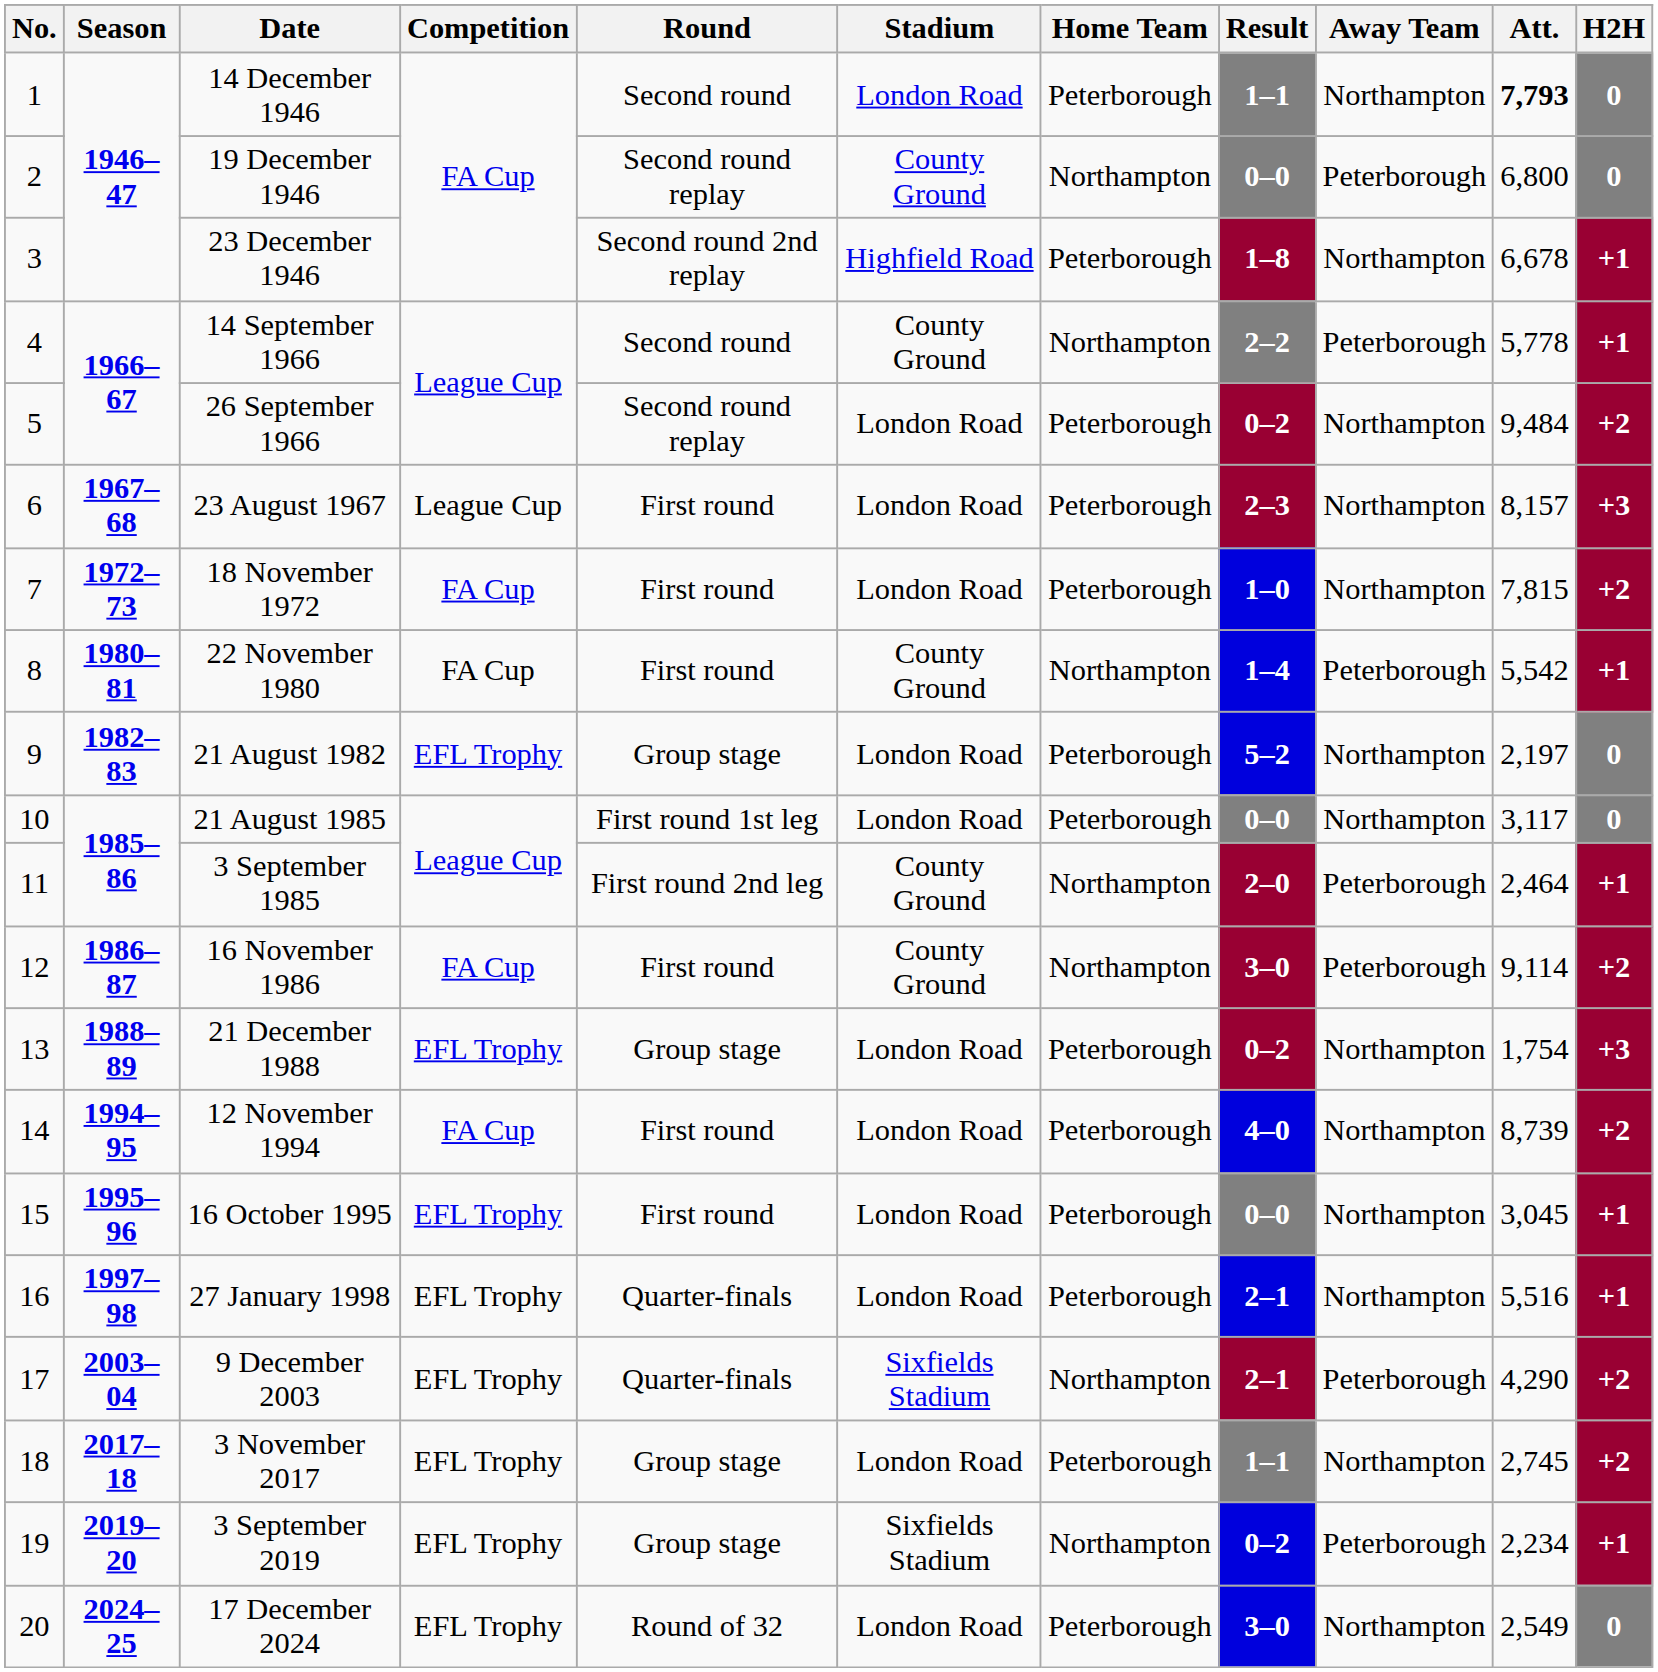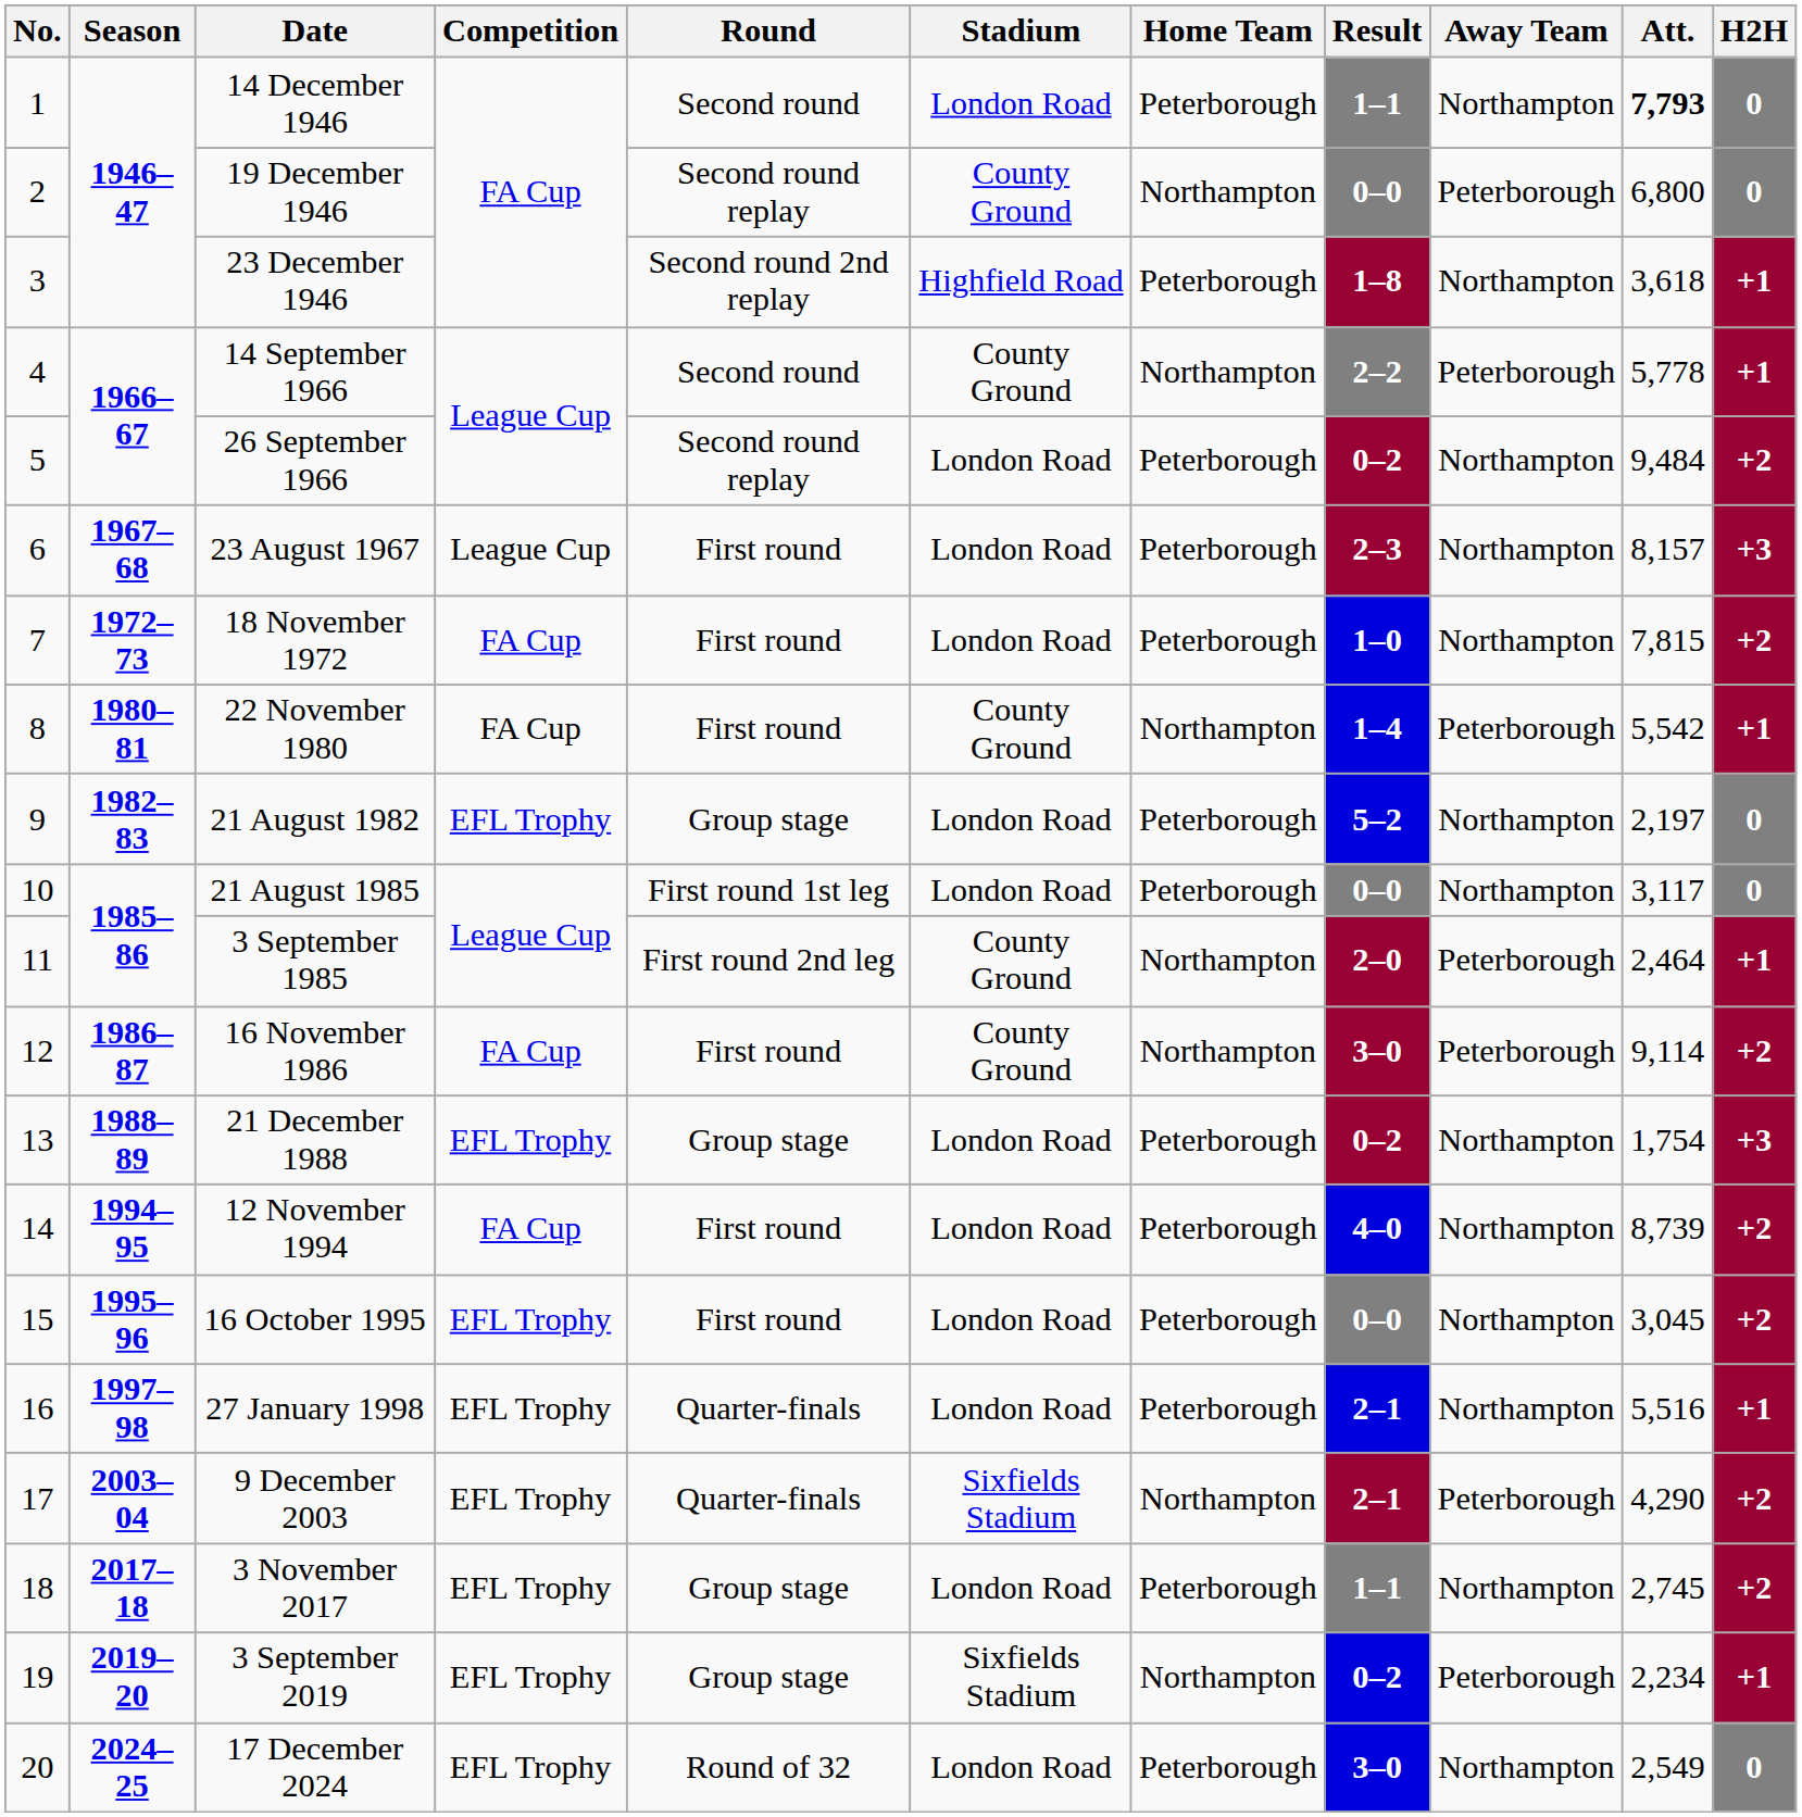 <table class="wikitable" style="text-align: center;">
 <tr>
 <th>No.</th>
 <th>Season</th>
 <th>Date</th>
 <th>Competition</th>
 <th>Round</th>
 <th>Stadium</th>
 <th>Home Team</th>
 <th>Result</th>
 <th>Away Team</th>
 <th>Att.</th>
 <th>H2H</th>
 </tr>
 <tr>
 <td>1</td>
 <td rowspan=3><strong><a href='#'>1946–47</a></strong></td>
 <td>14 December 1946</td>
 <td rowspan=3><a href='#'>FA Cup</a></td>
 <td>Second round</td>
 <td><a href='#'>London Road</a></td>
 <td>Peterborough</td>
 <td style="background:#808080;color:white;"><strong>1–1</strong></td>
 <td>Northampton</td>
 <td><strong>7,793</strong></td>
 <td style="background:#808080;color:white;"><strong>0</strong></td>
 </tr>
 <tr>
 <td>2</td>
 <td>19 December 1946</td>
 <td>Second round replay</td>
 <td><a href='#'>County Ground</a></td>
 <td>Northampton</td>
 <td style="background:#808080;color:white;"><strong>0–0</strong></td>
 <td>Peterborough</td>
 <td>6,800</td>
 <td style="background:#808080;color:white;"><strong>0</strong></td>
 </tr>
 <tr>
 <td>3</td>
 <td>23 December 1946</td>
 <td>Second round 2nd replay</td>
 <td><a href='#'>Highfield Road</a></td>
 <td>Peterborough</td>
 <td style="background:#990033;color:white;"><strong>1–8</strong></td>
 <td>Northampton</td>
-<td>6,678</td>
+<td>3,618</td>
 <td style="background:#990033;color:white;"><strong>+1</strong></td>
 </tr>
 <tr>
 <td>4</td>
 <td rowspan=2><strong><a href='#'>1966–67</a></strong></td>
 <td>14 September 1966</td>
 <td rowspan=2><a href='#'>League Cup</a></td>
 <td>Second round</td>
 <td>County Ground</td>
 <td>Northampton</td>
 <td style="background:#808080;color:white;"><strong>2–2</strong></td>
 <td>Peterborough</td>
 <td>5,778</td>
 <td style="background:#990033;color:white;"><strong>+1</strong></td>
 </tr>
 <tr>
 <td>5</td>
 <td>26 September 1966</td>
 <td>Second round replay</td>
 <td>London Road</td>
 <td>Peterborough</td>
 <td style="background:#990033;color:white;"><strong>0–2</strong></td>
 <td>Northampton</td>
 <td>9,484</td>
 <td style="background:#990033;color:white;"><strong>+2</strong></td>
 </tr>
 <tr>
 <td>6</td>
 <td><strong><a href='#'>1967–68</a></strong></td>
 <td>23 August 1967</td>
 <td>League Cup</td>
 <td>First round</td>
 <td>London Road</td>
 <td>Peterborough</td>
 <td style="background:#990033;color:white;"><strong>2–3</strong></td>
 <td>Northampton</td>
 <td>8,157</td>
 <td style="background:#990033;color:white;"><strong>+3</strong></td>
 </tr>
 <tr>
 <td>7</td>
 <td><strong><a href='#'>1972–73</a></strong></td>
 <td>18 November 1972</td>
 <td><a href='#'>FA Cup</a></td>
 <td>First round</td>
 <td>London Road</td>
 <td>Peterborough</td>
 <td style="background:#0000dd;color:white;"><strong>1–0</strong></td>
 <td>Northampton</td>
 <td>7,815</td>
 <td style="background:#990033;color:white;"><strong>+2</strong></td>
 </tr>
 <tr>
 <td>8</td>
 <td><strong><a href='#'>1980–81</a></strong></td>
 <td>22 November 1980</td>
 <td>FA Cup</td>
 <td>First round</td>
 <td>County Ground</td>
 <td>Northampton</td>
 <td style="background:#0000dd;color:white;"><strong>1–4</strong></td>
 <td>Peterborough</td>
 <td>5,542</td>
 <td style="background:#990033;color:white;"><strong>+1</strong></td>
 </tr>
 <tr>
 <td>9</td>
 <td><strong><a href='#'>1982–83</a></strong></td>
 <td>21 August 1982</td>
 <td><a href='#'>EFL Trophy</a></td>
 <td>Group stage</td>
 <td>London Road</td>
 <td>Peterborough</td>
 <td style="background:#0000dd;color:white;"><strong>5–2</strong></td>
 <td>Northampton</td>
 <td>2,197</td>
 <td style="background:#808080;color:white;"><strong>0</strong></td>
 </tr>
 <tr>
 <td>10</td>
 <td rowspan=2><strong><a href='#'>1985–86</a></strong></td>
 <td>21 August 1985</td>
 <td rowspan=2><a href='#'>League Cup</a></td>
 <td>First round 1st leg</td>
 <td>London Road</td>
 <td>Peterborough</td>
 <td style="background:#808080;color:white;"><strong>0–0</strong></td>
 <td>Northampton</td>
 <td>3,117</td>
 <td style="background:#808080;color:white;"><strong>0</strong></td>
 </tr>
 <tr>
 <td>11</td>
 <td>3 September 1985</td>
 <td>First round 2nd leg</td>
 <td>County Ground</td>
 <td>Northampton</td>
 <td style="background:#990033;color:white;"><strong>2–0</strong></td>
 <td>Peterborough</td>
 <td>2,464</td>
 <td style="background:#990033;color:white;"><strong>+1</strong></td>
 </tr>
 <tr>
 <td>12</td>
 <td><strong><a href='#'>1986–87</a></strong></td>
 <td>16 November 1986</td>
 <td><a href='#'>FA Cup</a></td>
 <td>First round</td>
 <td>County Ground</td>
 <td>Northampton</td>
 <td style="background:#990033;color:white;"><strong>3–0</strong></td>
 <td>Peterborough</td>
 <td>9,114</td>
 <td style="background:#990033;color:white;"><strong>+2</strong></td>
 </tr>
 <tr>
 <td>13</td>
 <td><strong><a href='#'>1988–89</a></strong></td>
 <td>21 December 1988</td>
 <td><a href='#'>EFL Trophy</a></td>
 <td>Group stage</td>
 <td>London Road</td>
 <td>Peterborough</td>
 <td style="background:#990033;color:white;"><strong>0–2</strong></td>
 <td>Northampton</td>
 <td>1,754</td>
 <td style="background:#990033;color:white;"><strong>+3</strong></td>
 </tr>
 <tr>
 <td>14</td>
 <td><strong><a href='#'>1994–95</a></strong></td>
 <td>12 November 1994</td>
 <td><a href='#'>FA Cup</a></td>
 <td>First round</td>
 <td>London Road</td>
 <td>Peterborough</td>
 <td style="background:#0000dd;color:white;"><strong>4–0</strong></td>
 <td>Northampton</td>
 <td>8,739</td>
 <td style="background:#990033;color:white;"><strong>+2</strong></td>
 </tr>
 <tr>
 <td>15</td>
 <td><strong><a href='#'>1995–96</a></strong></td>
 <td>16 October 1995</td>
 <td><a href='#'>EFL Trophy</a></td>
 <td>First round</td>
 <td>London Road</td>
 <td>Peterborough</td>
 <td style="background:#808080;color:white;"><strong>0–0</strong></td>
 <td>Northampton</td>
 <td>3,045</td>
-<td style="background:#990033;color:white;"><strong>+1</strong></td>
+<td style="background:#990033;color:white;"><strong>+2</strong></td>
 </tr>
 <tr>
 <td>16</td>
 <td><strong><a href='#'>1997–98</a></strong></td>
 <td>27 January 1998</td>
 <td>EFL Trophy</td>
 <td>Quarter-finals</td>
 <td>London Road</td>
 <td>Peterborough</td>
 <td style="background:#0000dd;color:white;"><strong>2–1</strong></td>
 <td>Northampton</td>
 <td>5,516</td>
 <td style="background:#990033;color:white;"><strong>+1</strong></td>
 </tr>
 <tr>
 <td>17</td>
 <td><strong><a href='#'>2003–04</a></strong></td>
 <td>9 December 2003</td>
 <td>EFL Trophy</td>
 <td>Quarter-finals</td>
 <td><a href='#'>Sixfields Stadium</a></td>
 <td>Northampton</td>
 <td style="background:#990033;color:white;"><strong>2–1</strong></td>
 <td>Peterborough</td>
 <td>4,290</td>
 <td style="background:#990033;color:white;"><strong>+2</strong></td>
 </tr>
 <tr>
 <td>18</td>
 <td><strong><a href='#'>2017–18</a></strong></td>
 <td>3 November 2017</td>
 <td>EFL Trophy</td>
 <td>Group stage</td>
 <td>London Road</td>
 <td>Peterborough</td>
 <td style="background:#808080;color:white;"><strong>1–1</strong></td>
 <td>Northampton</td>
 <td>2,745</td>
 <td style="background:#990033;color:white;"><strong>+2</strong></td>
 </tr>
 <tr>
 <td>19</td>
 <td><strong><a href='#'>2019–20</a></strong></td>
 <td>3 September 2019</td>
 <td>EFL Trophy</td>
 <td>Group stage</td>
 <td>Sixfields Stadium</td>
 <td>Northampton</td>
 <td style="background:#0000dd;color:white;"><strong>0–2</strong></td>
 <td>Peterborough</td>
 <td>2,234</td>
 <td style="background:#990033;color:white;"><strong>+1</strong></td>
 </tr>
 <tr>
 <td>20</td>
 <td><strong><a href='#'>2024–25</a></strong></td>
 <td>17 December 2024</td>
 <td>EFL Trophy</td>
 <td>Round of 32</td>
 <td>London Road</td>
 <td>Peterborough</td>
 <td style="background:#0000dd;color:white;"><strong>3–0</strong></td>
 <td>Northampton</td>
 <td>2,549</td>
 <td style="background:#808080;color:white;"><strong>0</strong></td>
 </tr>
 </table>
